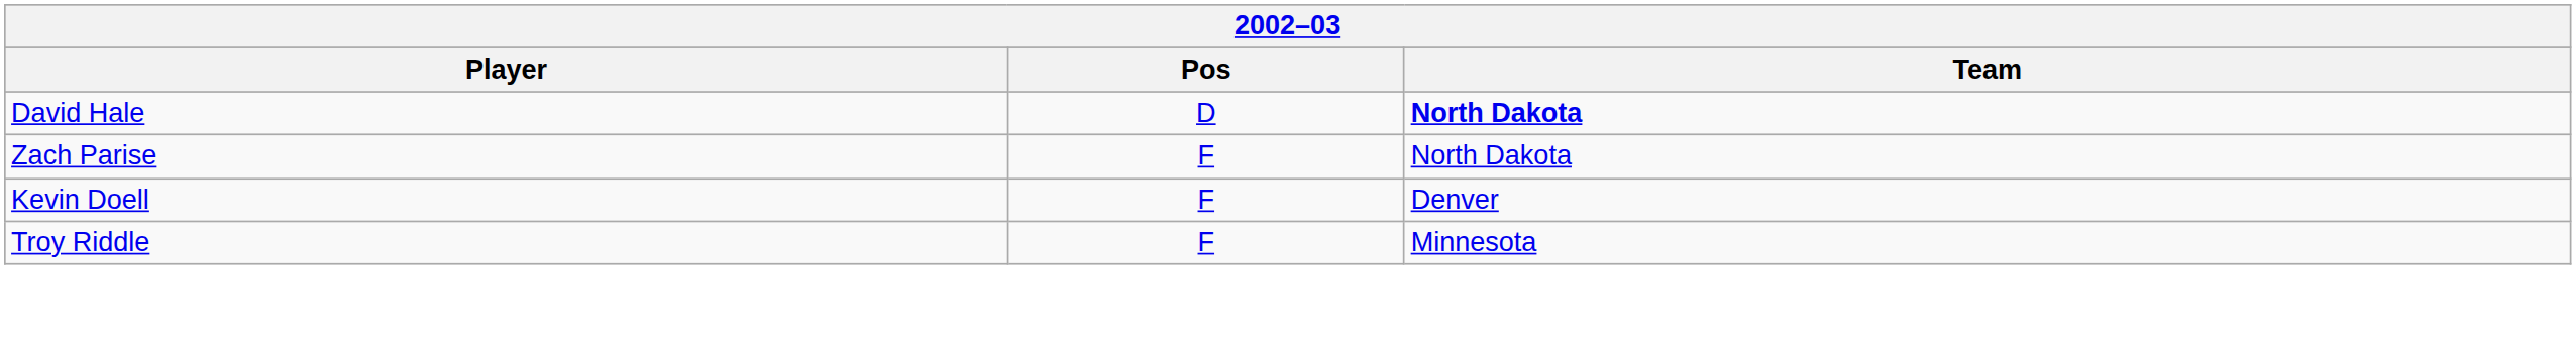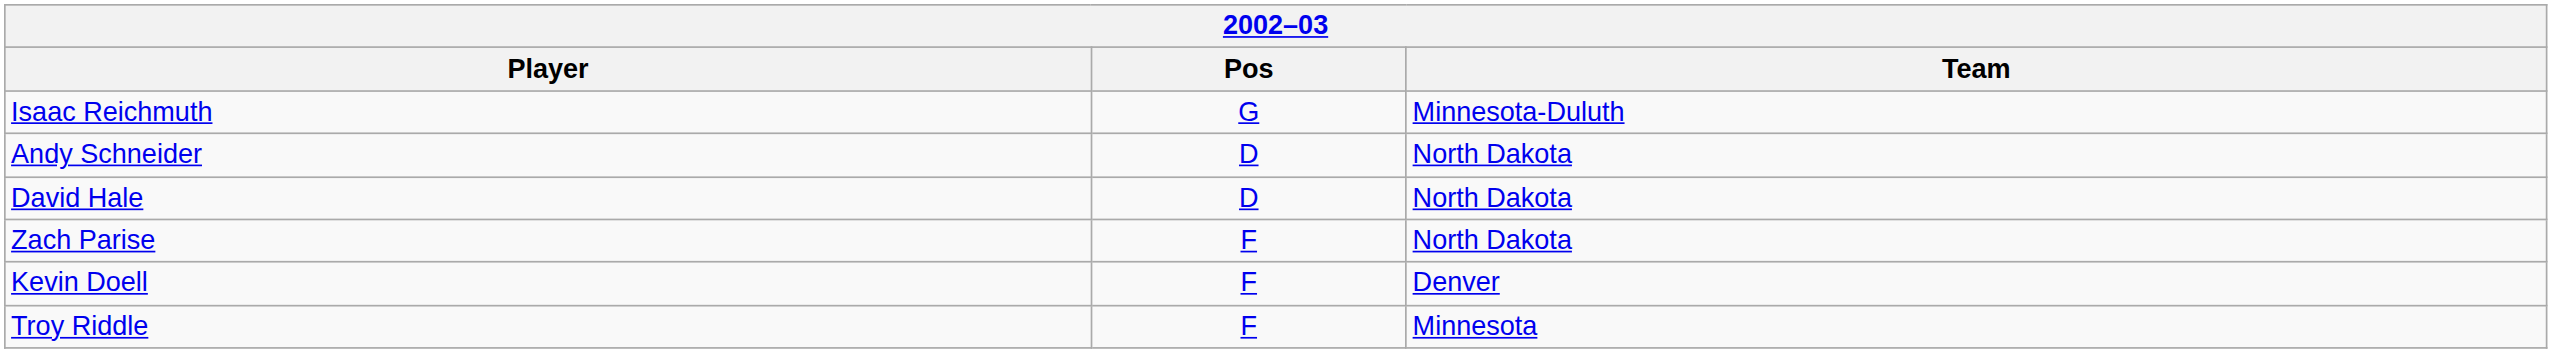 <table class="wikitable" width=95%>
 <tr>
 <th colspan=3><a href='#'>2002–03</a></th>
 </tr>
 <tr>
 <th>Player</th>
 <th>Pos</th>
 <th>Team</th>
 </tr>
 <tr>
+<td><a href='#'>Isaac Reichmuth</a></td>
+<td align=center><a href='#'>G</a></td>
+<td><a href='#'>Minnesota-Duluth</a></td>
+</tr>
+<tr>
+<td><a href='#'>Andy Schneider</a></td>
+<td align=center><a href='#'>D</a></td>
+<td><a href='#'>North Dakota</a></td>
+</tr>
+<tr>
 <td><a href='#'>David Hale</a></td>
 <td align=center><a href='#'>D</a></td>
-<td><strong><a href='#'>North Dakota</a></strong></td>
+<td><a href='#'>North Dakota</a></td>
 </tr>
 <tr>
 <td><a href='#'>Zach Parise</a></td>
 <td align=center><a href='#'>F</a></td>
 <td><a href='#'>North Dakota</a></td>
 </tr>
 <tr>
 <td><a href='#'>Kevin Doell</a></td>
 <td align=center><a href='#'>F</a></td>
 <td><a href='#'>Denver</a></td>
 </tr>
 <tr>
 <td><a href='#'>Troy Riddle</a></td>
 <td align=center><a href='#'>F</a></td>
 <td><a href='#'>Minnesota</a></td>
 </tr>
 </table>
